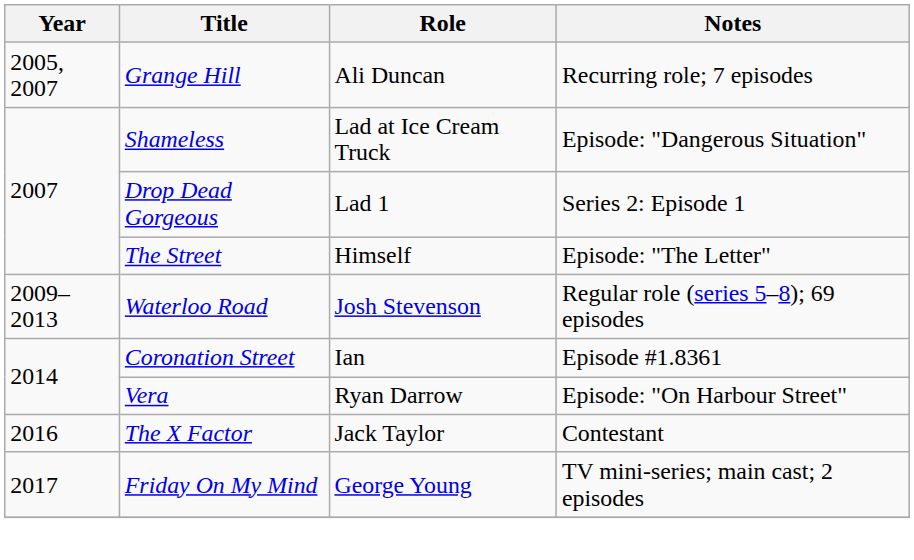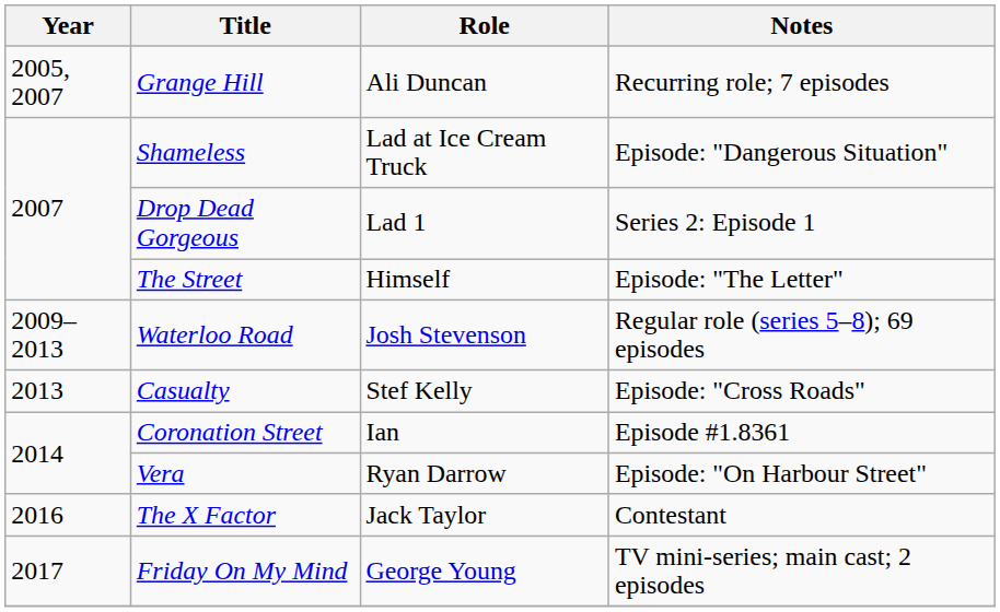 <table class="wikitable sortable">
 <tr>
 <th>Year</th>
 <th>Title</th>
 <th class="unsortable">Role</th>
 <th class="unsortable">Notes</th>
 </tr>
 <tr>
 <td>2005, 2007</td>
 <td><em><a href='#'>Grange Hill</a></em></td>
 <td>Ali Duncan</td>
 <td>Recurring role; 7 episodes</td>
 </tr>
 <tr>
 <td rowspan="3">2007</td>
 <td><em><a href='#'>Shameless</a></em></td>
 <td>Lad at Ice Cream Truck</td>
 <td>Episode: "Dangerous Situation"</td>
 </tr>
 <tr>
 <td><em><a href='#'>Drop Dead Gorgeous</a></em></td>
 <td>Lad 1</td>
 <td>Series 2: Episode 1</td>
 </tr>
 <tr>
 <td><em><a href='#'>The Street</a></em></td>
 <td>Himself</td>
 <td>Episode: "The Letter"</td>
 </tr>
 <tr>
 <td>2009–2013</td>
 <td><em><a href='#'>Waterloo Road</a></em></td>
 <td><a href='#'>Josh Stevenson</a></td>
 <td>Regular role (<a href='#'>series 5</a>–<a href='#'>8</a>); 69 episodes</td>
 </tr>
 <tr>
+<td>2013</td>
+<td><em><a href='#'>Casualty</a></em></td>
+<td>Stef Kelly</td>
+<td>Episode: "Cross Roads"</td>
+</tr>
+<tr>
 <td rowspan="2">2014</td>
 <td><em><a href='#'>Coronation Street</a></em></td>
 <td>Ian</td>
 <td>Episode #1.8361</td>
 </tr>
 <tr>
 <td><em><a href='#'>Vera</a></em></td>
 <td>Ryan Darrow</td>
 <td>Episode: "On Harbour Street"</td>
 </tr>
 <tr>
 <td>2016</td>
 <td><em><a href='#'>The X Factor</a></em></td>
 <td>Jack Taylor</td>
 <td>Contestant</td>
 </tr>
 <tr>
 <td>2017</td>
 <td><em><a href='#'>Friday On My Mind</a></em></td>
 <td><a href='#'>George Young</a></td>
 <td>TV mini-series; main cast; 2 episodes</td>
 </tr>
 <tr>
 </tr>
 </table>
